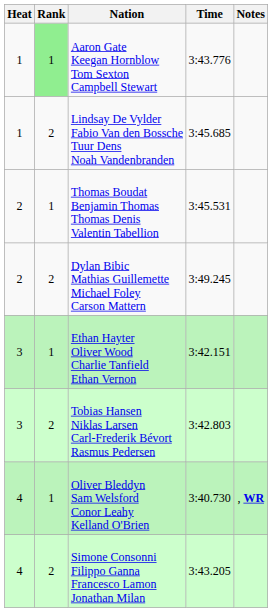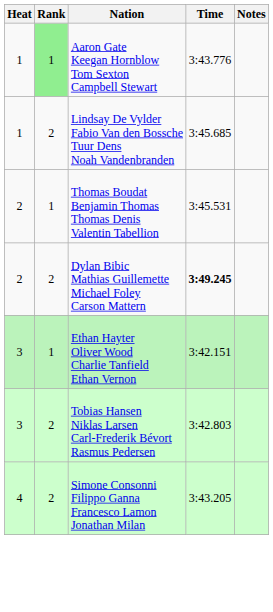 <table class="wikitable sortable" style="text-align:center">
 <tr>
 <th>Heat</th>
 <th>Rank</th>
 <th>Nation</th>
 <th>Time</th>
 <th class="unsortable">Notes</th>
 </tr>
 <tr>
 <td>1</td>
 <td style="background: lightgreen;">1</td>
 <td align=left><br><a href='#'>Aaron Gate</a><br><a href='#'>Keegan Hornblow</a><br><a href='#'>Tom Sexton</a><br><a href='#'>Campbell Stewart</a></td>
 <td>3:43.776</td>
 <td></td>
 </tr>
 <tr>
 <td>1</td>
 <td>2</td>
 <td align=left><br><a href='#'>Lindsay De Vylder</a><br><a href='#'>Fabio Van den Bossche</a><br><a href='#'>Tuur Dens</a><br><a href='#'>Noah Vandenbranden</a></td>
 <td>3:45.685</td>
 <td></td>
 </tr>
 <tr>
 <td>2</td>
 <td>1</td>
 <td align=left><br><a href='#'>Thomas Boudat</a><br><a href='#'>Benjamin Thomas</a><br><a href='#'>Thomas Denis</a><br><a href='#'>Valentin Tabellion</a></td>
 <td>3:45.531</td>
 <td></td>
 </tr>
 <tr>
 <td>2</td>
 <td>2</td>
 <td align=left><br><a href='#'>Dylan Bibic</a><br><a href='#'>Mathias Guillemette</a><br><a href='#'>Michael Foley</a><br><a href='#'>Carson Mattern</a></td>
-<td>3:49.245</td>
+<td><strong>3:49.245</strong></td>
 <td></td>
 </tr>
 <tr bgcolor=bbf3bb>
 <td>3</td>
 <td>1</td>
 <td align=left><br><a href='#'>Ethan Hayter</a><br><a href='#'>Oliver Wood</a><br><a href='#'>Charlie Tanfield</a><br><a href='#'>Ethan Vernon</a></td>
 <td>3:42.151</td>
 <td></td>
 </tr>
 <tr bgcolor=ccffcc>
 <td>3</td>
 <td>2</td>
 <td align=left><br><a href='#'>Tobias Hansen</a><br><a href='#'>Niklas Larsen</a><br><a href='#'>Carl-Frederik Bévort</a><br><a href='#'>Rasmus Pedersen</a></td>
 <td>3:42.803</td>
 <td></td>
 </tr>
-<tr bgcolor=bbf3bb>
-<td>4</td>
-<td>1</td>
-<td align=left><br><a href='#'>Oliver Bleddyn</a><br><a href='#'>Sam Welsford</a><br><a href='#'>Conor Leahy</a><br><a href='#'>Kelland O'Brien</a></td>
-<td>3:40.730</td>
-<td>, <strong><a href='#'>WR</a></strong></td>
-</tr>
 <tr bgcolor=ccffcc>
 <td>4</td>
 <td>2</td>
 <td align=left><br><a href='#'>Simone Consonni</a><br><a href='#'>Filippo Ganna</a><br><a href='#'>Francesco Lamon</a><br><a href='#'>Jonathan Milan</a></td>
 <td>3:43.205</td>
 <td></td>
 </tr>
 </table>
